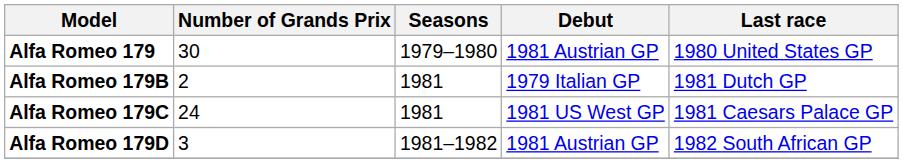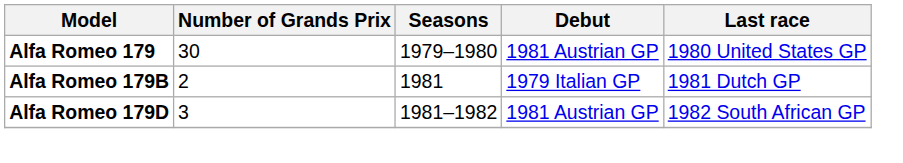 <table class="wikitable" style="font-size: 95%;">
 <tr>
 <th>Model</th>
 <th>Number of Grands Prix</th>
 <th>Seasons</th>
 <th>Debut</th>
 <th>Last race</th>
 </tr>
 <tr style="background:#ffffff;">
 <td><strong>Alfa Romeo 179</strong></td>
 <td>30</td>
 <td>1979–1980</td>
 <td><a href='#'>1981 Austrian GP</a></td>
 <td><a href='#'>1980 United States GP</a></td>
 </tr>
 <tr style="background:#ffffff;">
 <td><strong>Alfa Romeo 179B</strong></td>
 <td>2</td>
 <td>1981</td>
 <td><a href='#'>1979 Italian GP</a></td>
 <td><a href='#'>1981 Dutch GP</a></td>
 </tr>
 <tr style="background:#ffffff;">
-<td><strong>Alfa Romeo 179C</strong></td>
-<td>24</td>
-<td>1981</td>
-<td><a href='#'>1981 US West GP</a></td>
-<td><a href='#'>1981 Caesars Palace GP</a></td>
-</tr>
-<tr style="background:#ffffff;">
 <td><strong>Alfa Romeo 179D</strong></td>
 <td>3</td>
 <td>1981–1982</td>
 <td><a href='#'>1981 Austrian GP</a></td>
 <td><a href='#'>1982 South African GP</a></td>
 </tr>
 <tr style="background:#ffffff;">
 </tr>
 </table>
